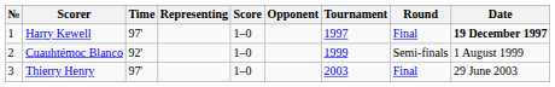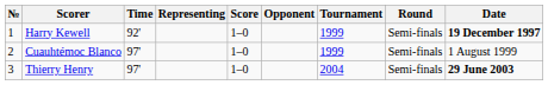 <table class="wikitable">
 <tr>
 <th>№</th>
 <th>Scorer</th>
 <th>Time</th>
 <th>Representing</th>
 <th>Score</th>
 <th>Opponent</th>
 <th>Tournament</th>
 <th>Round</th>
 <th>Date</th>
 </tr>
 <tr>
 <td>1</td>
 <td><a href='#'>Harry Kewell</a></td>
-<td>97'</td>
+<td>92'</td>
 <td></td>
 <td>1–0</td>
 <td></td>
-<td><a href='#'>1997</a></td>
-<td><a href='#'>Final</a></td>
+<td><a href='#'>1999</a></td>
+<td>Semi-finals</td>
 <td><strong>19 December 1997</strong></td>
 </tr>
 <tr>
 <td>2</td>
 <td><a href='#'>Cuauhtémoc Blanco</a></td>
-<td>92'</td>
+<td>97'</td>
 <td></td>
 <td>1–0</td>
 <td></td>
 <td><a href='#'>1999</a></td>
 <td>Semi-finals</td>
 <td>1 August 1999</td>
 </tr>
 <tr>
 <td>3</td>
 <td><a href='#'>Thierry Henry</a></td>
 <td>97'</td>
 <td></td>
 <td>1–0</td>
 <td></td>
-<td><a href='#'>2003</a></td>
-<td><a href='#'>Final</a></td>
-<td>29 June 2003</td>
+<td><a href='#'>2004</a></td>
+<td>Semi-finals</td>
+<td><strong>29 June 2003</strong></td>
 </tr>
 </table>
